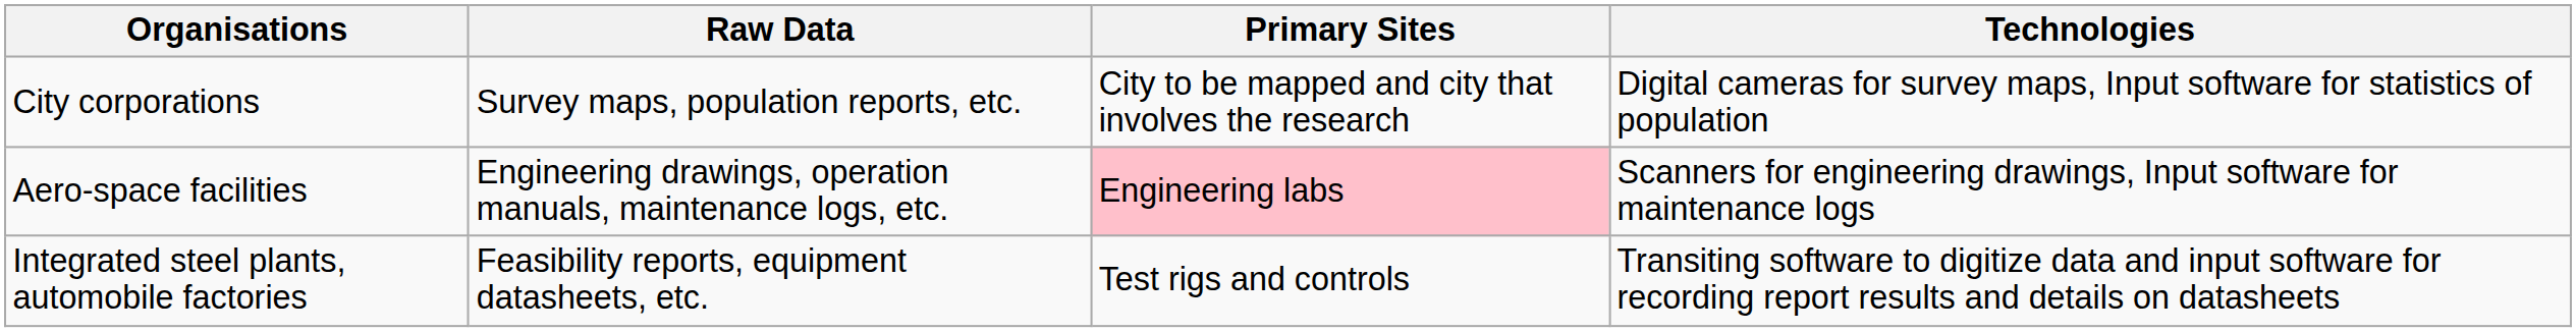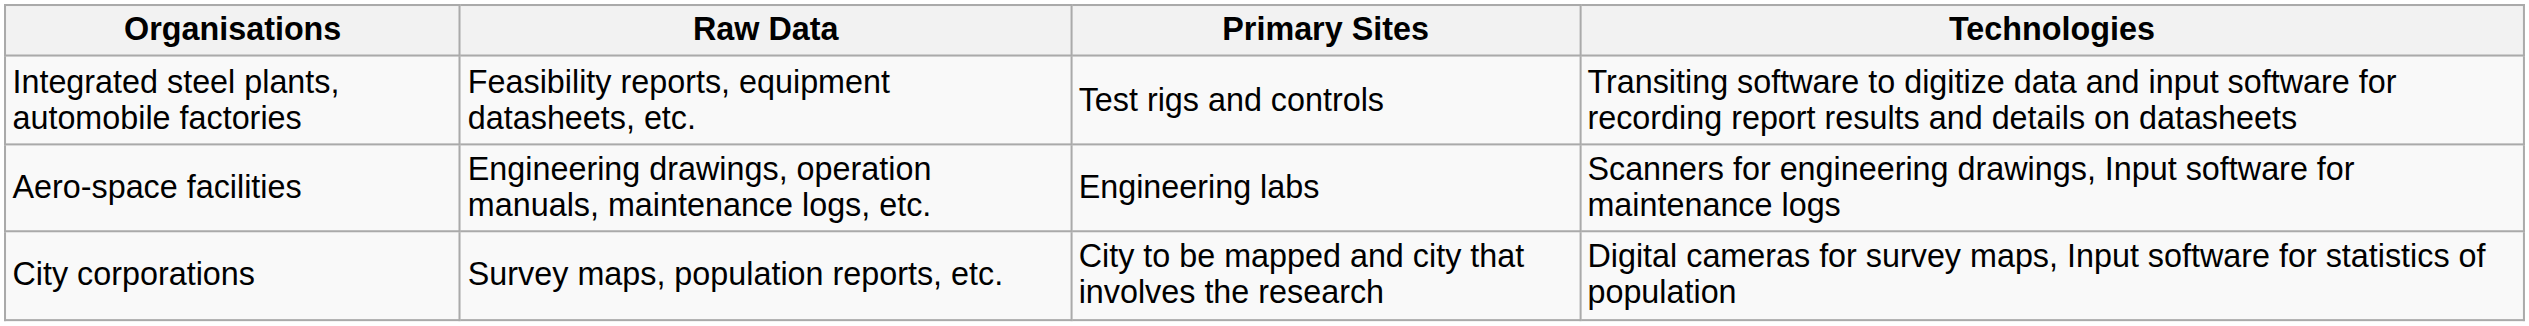 <table class="wikitable">
 <tr>
 <th>Organisations</th>
 <th>Raw Data</th>
 <th>Primary Sites</th>
 <th>Technologies</th>
 </tr>
 <tr>
+<td>Integrated steel plants, automobile factories</td>
+<td>Feasibility reports, equipment datasheets, etc.</td>
+<td>Test rigs and controls</td>
+<td>Transiting software to digitize data and input software for recording report results and details on datasheets</td>
+</tr>
+<tr>
+<td>Aero-space facilities</td>
+<td>Engineering drawings, operation manuals, maintenance logs, etc.</td>
+<td>Engineering labs</td>
+<td>Scanners for engineering drawings, Input software for maintenance logs</td>
+</tr>
+<tr>
 <td>City corporations</td>
 <td>Survey maps, population reports, etc.</td>
 <td>City to be mapped and city that involves the research</td>
 <td>Digital cameras for survey maps, Input software for statistics of population</td>
 </tr>
-<tr>
-<td>Aero-space facilities</td>
-<td>Engineering drawings, operation manuals, maintenance logs, etc.</td>
-<td style="background: pink;">Engineering labs</td>
-<td>Scanners for engineering drawings, Input software for maintenance logs</td>
-</tr>
-<tr>
-<td>Integrated steel plants, automobile factories</td>
-<td>Feasibility reports, equipment datasheets, etc.</td>
-<td>Test rigs and controls</td>
-<td>Transiting software to digitize data and input software for recording report results and details on datasheets</td>
-</tr>
 </table>
